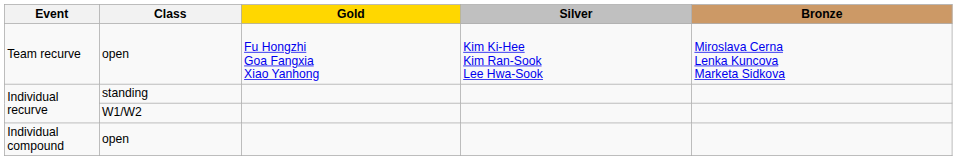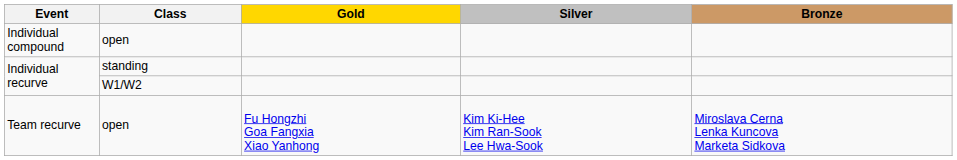 <table class=wikitable style="font-size:100%">
 <tr>
 <th rowspan="1" width="10%">Event</th>
 <th rowspan="1" width="15%">Class</th>
 <th rowspan="1" style="background:gold;">Gold</th>
 <th colspan="1" style="background:silver;">Silver</th>
 <th colspan="1" style="background:#CC9966;">Bronze</th>
 </tr>
 <tr>
-<td rowspan="1">Team recurve<br></td>
+<td rowspan="1">Individual compound<br></td>
 <td>open</td>
-<td> <br> <a href='#'>Fu Hongzhi</a> <br> <a href='#'>Goa Fangxia</a> <br> <a href='#'>Xiao Yanhong</a></td>
-<td> <br> <a href='#'>Kim Ki-Hee</a> <br> <a href='#'>Kim Ran-Sook</a> <br> <a href='#'>Lee Hwa-Sook</a></td>
-<td> <br> <a href='#'>Miroslava Cerna</a> <br> <a href='#'>Lenka Kuncova</a> <br> <a href='#'>Marketa Sidkova</a></td>
+<td></td>
+<td></td>
+<td></td>
 </tr>
 <tr>
 <td rowspan="2">Individual recurve<br></td>
 <td>standing</td>
 <td></td>
 <td></td>
 <td></td>
 </tr>
 <tr>
 <td>W1/W2</td>
 <td></td>
 <td></td>
 <td></td>
 </tr>
 <tr>
-<td rowspan="1">Individual compound<br></td>
+<td rowspan="1">Team recurve<br></td>
 <td>open</td>
-<td></td>
-<td></td>
-<td></td>
+<td> <br> <a href='#'>Fu Hongzhi</a> <br> <a href='#'>Goa Fangxia</a> <br> <a href='#'>Xiao Yanhong</a></td>
+<td> <br> <a href='#'>Kim Ki-Hee</a> <br> <a href='#'>Kim Ran-Sook</a> <br> <a href='#'>Lee Hwa-Sook</a></td>
+<td> <br> <a href='#'>Miroslava Cerna</a> <br> <a href='#'>Lenka Kuncova</a> <br> <a href='#'>Marketa Sidkova</a></td>
 </tr>
 </table>
